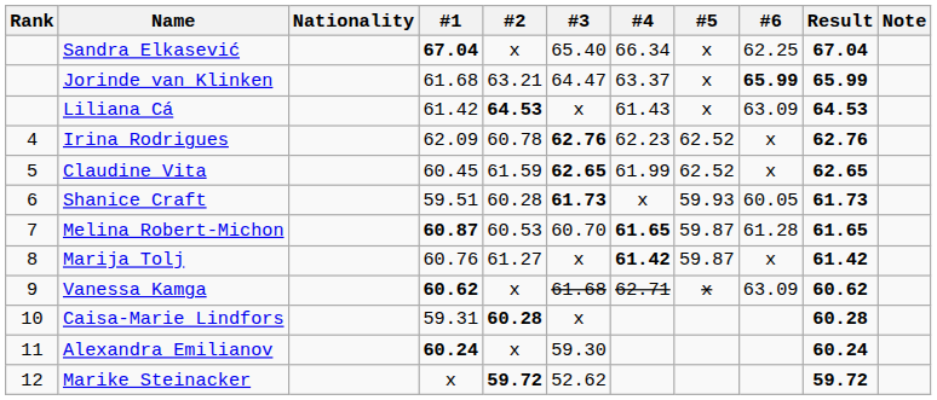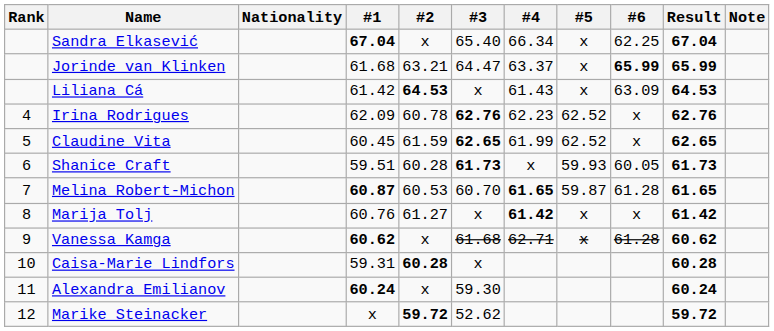 <table class="wikitable sortable" style="text-align:center">
 <tr>
 <th>Rank</th>
 <th>Name</th>
 <th>Nationality</th>
 <th>#1</th>
 <th>#2</th>
 <th>#3</th>
 <th>#4</th>
 <th>#5</th>
 <th>#6</th>
 <th>Result</th>
 <th>Note</th>
 </tr>
 <tr>
 <td></td>
 <td align="left"><a href='#'>Sandra Elkasević</a></td>
 <td align="left"></td>
 <td><strong>67.04</strong></td>
 <td>x</td>
 <td>65.40</td>
 <td>66.34</td>
 <td>x</td>
 <td>62.25</td>
 <td><strong>67.04</strong></td>
 <td></td>
 </tr>
 <tr>
 <td></td>
 <td align="left"><a href='#'>Jorinde van Klinken</a></td>
 <td align="left"></td>
 <td>61.68</td>
 <td>63.21</td>
 <td>64.47</td>
 <td>63.37</td>
 <td>x</td>
 <td><strong>65.99</strong></td>
 <td><strong>65.99</strong></td>
 <td></td>
 </tr>
 <tr>
 <td></td>
 <td align="left"><a href='#'>Liliana Cá</a></td>
 <td align="left"></td>
 <td>61.42</td>
 <td><strong>64.53</strong></td>
 <td>x</td>
 <td>61.43</td>
 <td>x</td>
 <td>63.09</td>
 <td><strong>64.53</strong></td>
 <td></td>
 </tr>
 <tr>
 <td>4</td>
 <td align="left"><a href='#'>Irina Rodrigues</a></td>
 <td align="left"></td>
 <td>62.09</td>
 <td>60.78</td>
 <td><strong>62.76</strong></td>
 <td>62.23</td>
 <td>62.52</td>
 <td>x</td>
 <td><strong>62.76</strong></td>
 <td></td>
 </tr>
 <tr>
 <td>5</td>
 <td align="left"><a href='#'>Claudine Vita</a></td>
 <td align="left"></td>
 <td>60.45</td>
 <td>61.59</td>
 <td><strong>62.65</strong></td>
 <td>61.99</td>
 <td>62.52</td>
 <td>x</td>
 <td><strong>62.65</strong></td>
 <td></td>
 </tr>
 <tr>
 <td>6</td>
 <td align="left"><a href='#'>Shanice Craft</a></td>
 <td align="left"></td>
 <td>59.51</td>
 <td>60.28</td>
 <td><strong>61.73</strong></td>
 <td>x</td>
 <td>59.93</td>
 <td>60.05</td>
 <td><strong>61.73</strong></td>
 <td></td>
 </tr>
 <tr>
 <td>7</td>
 <td align="left"><a href='#'>Melina Robert-Michon</a></td>
 <td align="left"></td>
 <td><strong>60.87</strong></td>
 <td>60.53</td>
 <td>60.70</td>
 <td><strong>61.65</strong></td>
 <td>59.87</td>
 <td>61.28</td>
 <td><strong>61.65</strong></td>
 <td></td>
 </tr>
 <tr>
 <td>8</td>
 <td align="left"><a href='#'>Marija Tolj</a></td>
 <td align="left"></td>
 <td>60.76</td>
 <td>61.27</td>
 <td>x</td>
 <td><strong>61.42</strong></td>
-<td>59.87</td>
+<td>x</td>
 <td>x</td>
 <td><strong>61.42</strong></td>
 <td></td>
 </tr>
 <tr>
 <td>9</td>
 <td align="left"><a href='#'>Vanessa Kamga</a></td>
 <td align="left"></td>
 <td><strong>60.62</strong></td>
 <td>x</td>
 <td><s>61.68</s></td>
 <td><s>62.71</s></td>
 <td><s>x</s></td>
-<td>63.09</td>
+<td><s>61.28</s></td>
 <td><strong>60.62</strong></td>
 <td><s></s></td>
 </tr>
 <tr>
 <td>10</td>
 <td align="left"><a href='#'>Caisa-Marie Lindfors</a></td>
 <td align="left"></td>
 <td>59.31</td>
 <td><strong>60.28</strong></td>
 <td>x</td>
 <td></td>
 <td></td>
 <td></td>
 <td><strong>60.28</strong></td>
 <td></td>
 </tr>
 <tr>
 <td>11</td>
 <td align="left"><a href='#'>Alexandra Emilianov</a></td>
 <td align="left"></td>
 <td><strong>60.24</strong></td>
 <td>x</td>
 <td>59.30</td>
 <td></td>
 <td></td>
 <td></td>
 <td><strong>60.24</strong></td>
 <td></td>
 </tr>
 <tr>
 <td>12</td>
 <td align="left"><a href='#'>Marike Steinacker</a></td>
 <td align="left"></td>
 <td>x</td>
 <td><strong>59.72</strong></td>
 <td>52.62</td>
 <td></td>
 <td></td>
 <td></td>
 <td><strong>59.72</strong></td>
 <td></td>
 </tr>
 </table>
